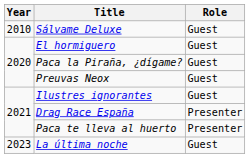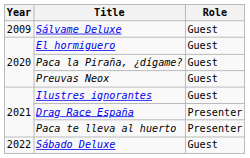 <table class="wikitable sortable">
 <tr>
 <th>Year</th>
 <th>Title</th>
 <th>Role</th>
 </tr>
 <tr>
-<td>2010</td>
+<td>2009</td>
 <td><em><a href='#'>Sálvame Deluxe</a></em></td>
 <td>Guest</td>
 </tr>
 <tr>
 <td rowspan="3">2020</td>
 <td><em><a href='#'>El hormiguero</a></em></td>
 <td>Guest</td>
 </tr>
 <tr>
 <td><em>Paca la Piraña, ¿dígame?</em></td>
 <td>Guest</td>
 </tr>
 <tr>
 <td><em>Preuvas Neox</em></td>
 <td>Guest</td>
 </tr>
 <tr>
 <td rowspan="3">2021</td>
 <td><em><a href='#'>Ilustres ignorantes</a></em></td>
 <td>Guest</td>
 </tr>
 <tr>
 <td><em><a href='#'>Drag Race España</a></em></td>
 <td>Presenter</td>
 </tr>
 <tr>
 <td><em>Paca te lleva al huerto</em></td>
 <td>Presenter</td>
 </tr>
 <tr>
-<td>2023</td>
-<td><em><a href='#'>La última noche</a></em></td>
+<td>2022</td>
+<td><em><a href='#'>Sábado Deluxe</a></em></td>
 <td>Guest</td>
 </tr>
 </table>
